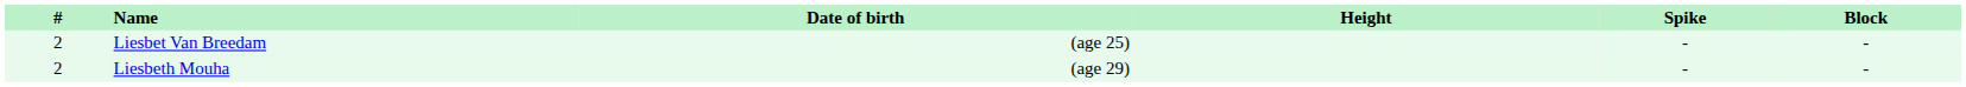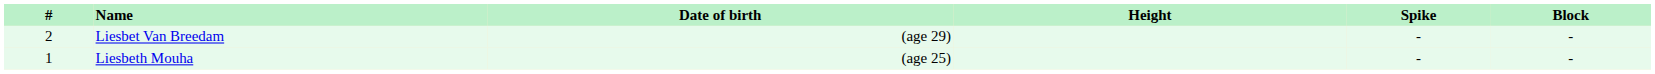 <table border=0 cellpadding=2 cellspacing=0  |- bgcolor=#FFECCE style="text-align:center; font-size:90%;" width=100%>
 <tr bgcolor=#BBF0C9>
 <th width=5%>#</th>
 <th width=22% align=left>Name</th>
 <th width=26%>Date of birth</th>
 <th width=22%>Height</th>
 <th width=8%>Spike</th>
 <th width=9%>Block</th>
 </tr>
 <tr bgcolor=#E7FAEC>
 <td>2</td>
 <td align=left><a href='#'>Liesbet Van Breedam</a></td>
+<td align=right> (age 29)</td>
+<td></td>
+<td>-</td>
+<td>-</td>
+</tr>
+<tr bgcolor=#E7FAEC>
+<td>1</td>
+<td align=left><a href='#'>Liesbeth Mouha</a></td>
 <td align=right> (age 25)</td>
 <td></td>
 <td>-</td>
 <td>-</td>
 </tr>
-<tr bgcolor=#E7FAEC>
-<td>2</td>
-<td align=left><a href='#'>Liesbeth Mouha</a></td>
-<td align=right> (age 29)</td>
-<td></td>
-<td>-</td>
-<td>-</td>
-</tr>
 </table>
